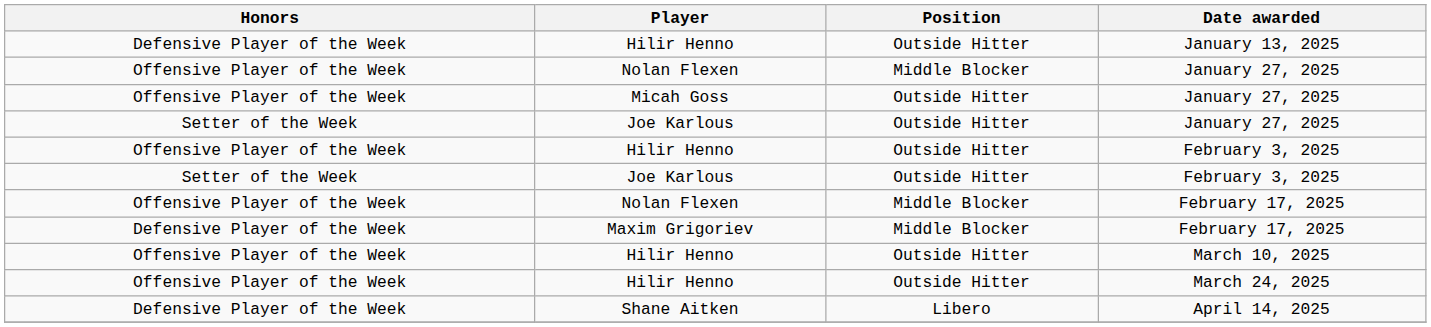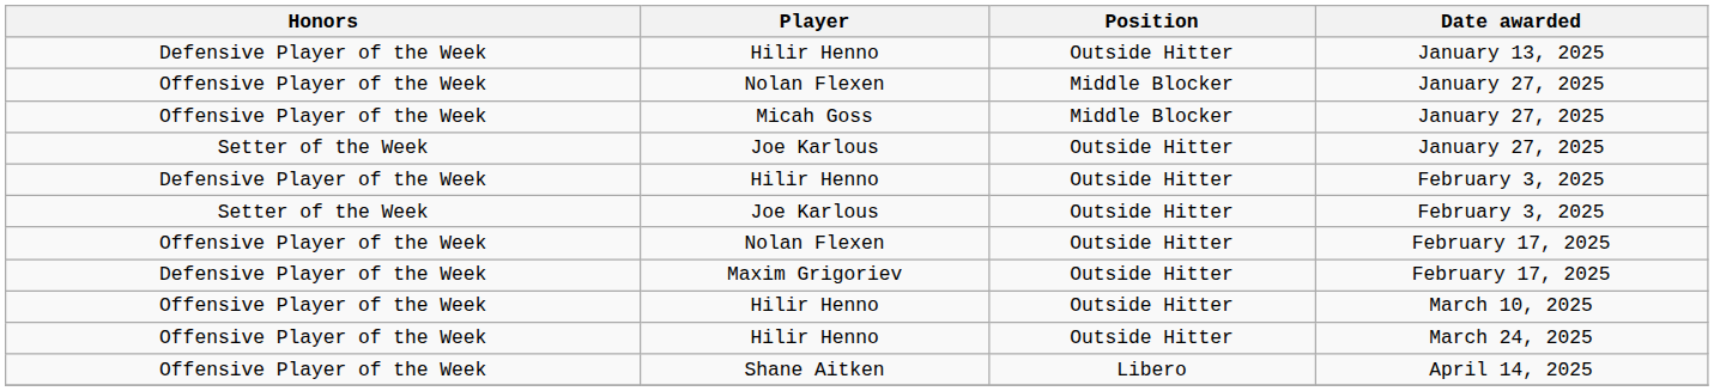 <table class="wikitable" style="width: 90%;text-align: center;">
 <tr>
 <th style=>Honors</th>
 <th style=>Player</th>
 <th style=>Position</th>
 <th style=>Date awarded</th>
 </tr>
 <tr align="center">
 <td rowspan="1">Defensive Player of the Week</td>
 <td>Hilir Henno</td>
 <td>Outside Hitter</td>
 <td>January 13, 2025</td>
 </tr>
 <tr align="center">
 <td rowspan="1">Offensive Player of the Week</td>
 <td>Nolan Flexen</td>
 <td>Middle Blocker</td>
 <td>January 27, 2025</td>
 </tr>
 <tr align="center">
 <td rowspan="1">Offensive Player of the Week</td>
 <td>Micah Goss</td>
-<td>Outside Hitter</td>
+<td>Middle Blocker</td>
 <td>January 27, 2025</td>
 </tr>
 <tr align="center">
 <td rowspan="1">Setter of the Week</td>
 <td>Joe Karlous</td>
 <td>Outside Hitter</td>
 <td>January 27, 2025</td>
 </tr>
 <tr align="center">
-<td rowspan="1">Offensive Player of the Week</td>
+<td rowspan="1">Defensive Player of the Week</td>
 <td>Hilir Henno</td>
 <td>Outside Hitter</td>
 <td>February 3, 2025</td>
 </tr>
 <tr align="center">
 <td rowspan="1">Setter of the Week</td>
 <td>Joe Karlous</td>
 <td>Outside Hitter</td>
 <td>February 3, 2025</td>
 </tr>
 <tr align="center">
 <td rowspan="1">Offensive Player of the Week</td>
 <td>Nolan Flexen</td>
-<td>Middle Blocker</td>
+<td>Outside Hitter</td>
 <td>February 17, 2025</td>
 </tr>
 <tr align="center">
 <td rowspan="1">Defensive Player of the Week</td>
 <td>Maxim Grigoriev</td>
-<td>Middle Blocker</td>
+<td>Outside Hitter</td>
 <td>February 17, 2025</td>
 </tr>
 <tr align="center">
 <td rowspan="1">Offensive Player of the Week</td>
 <td>Hilir Henno</td>
 <td>Outside Hitter</td>
 <td>March 10, 2025</td>
 </tr>
 <tr align="center">
 <td rowspan="1">Offensive Player of the Week</td>
 <td>Hilir Henno</td>
 <td>Outside Hitter</td>
 <td>March 24, 2025</td>
 </tr>
 <tr align="center">
-<td rowspan="1">Defensive Player of the Week</td>
+<td rowspan="1">Offensive Player of the Week</td>
 <td>Shane Aitken</td>
 <td>Libero</td>
 <td>April 14, 2025</td>
 </tr>
 <tr>
 </tr>
 </table>
